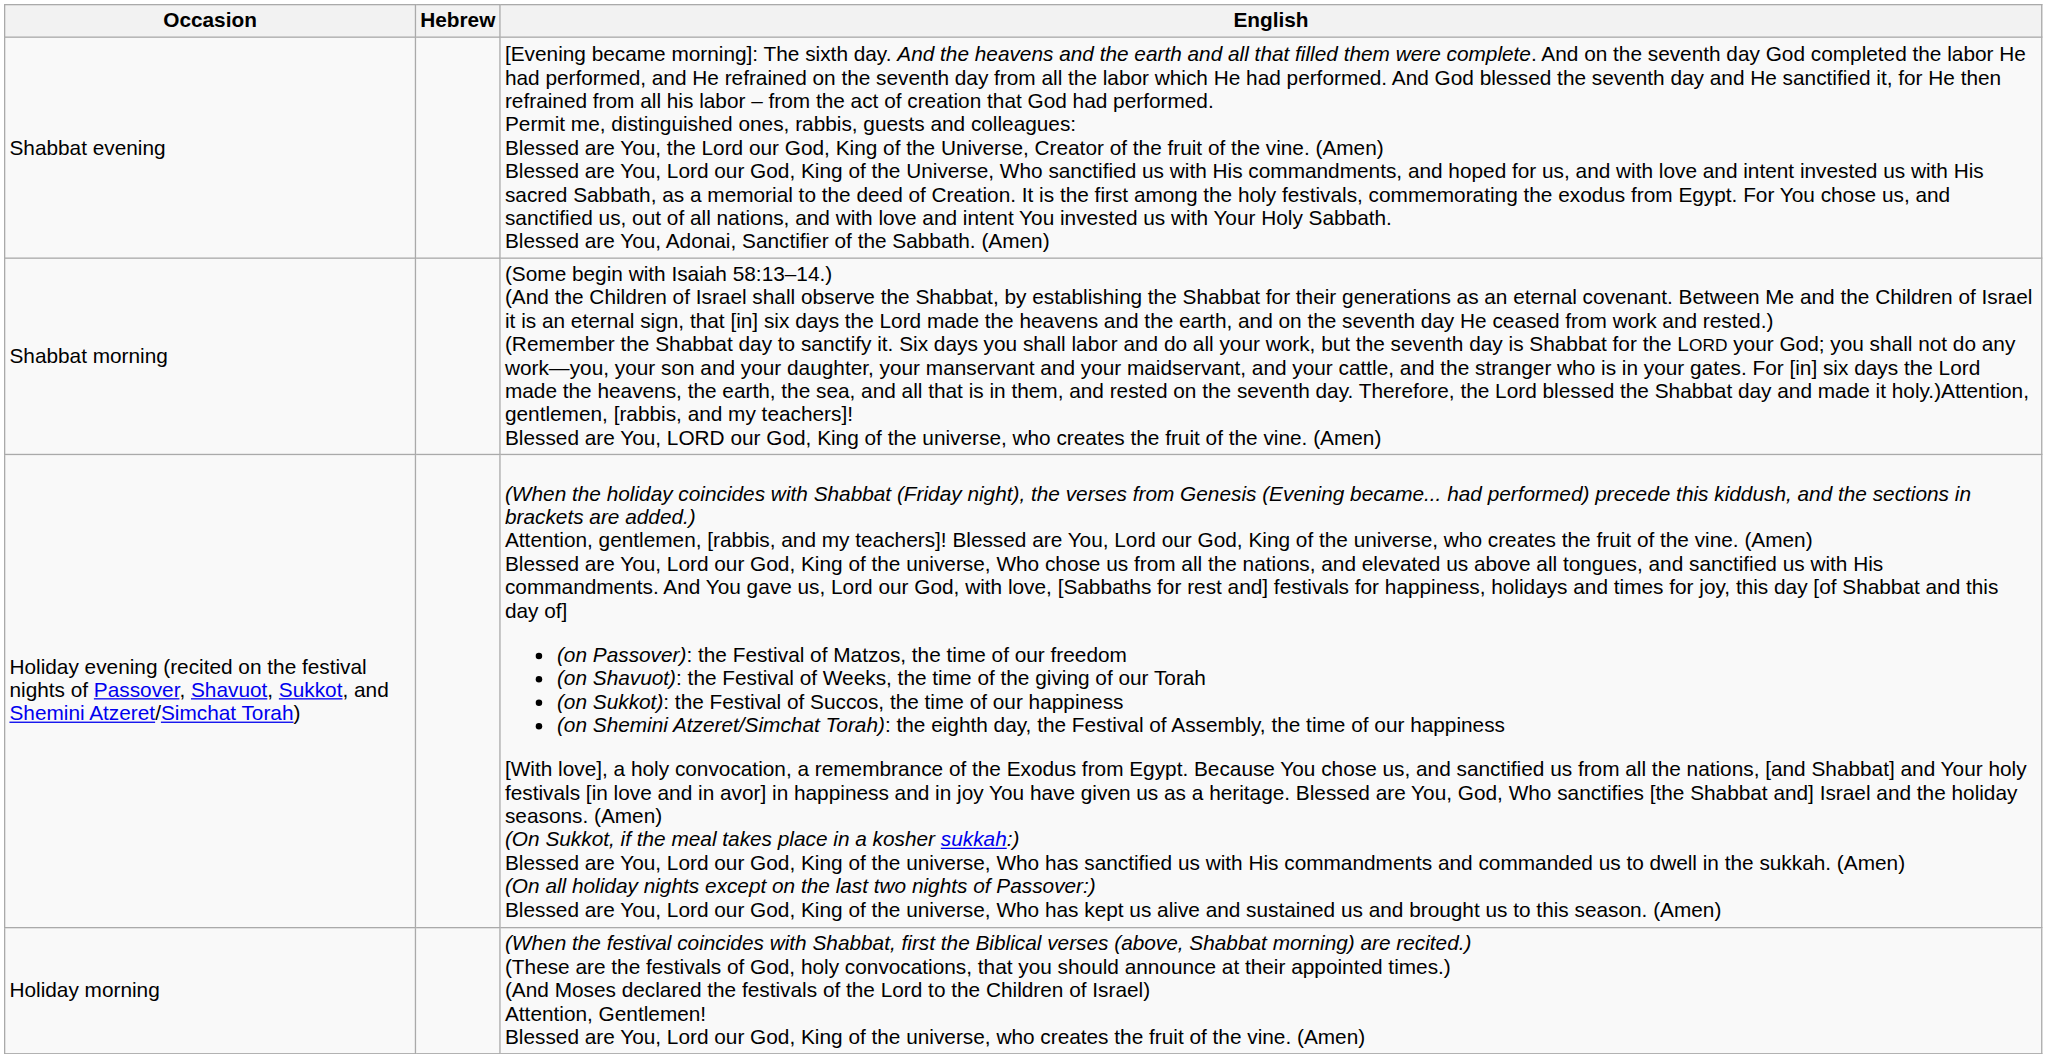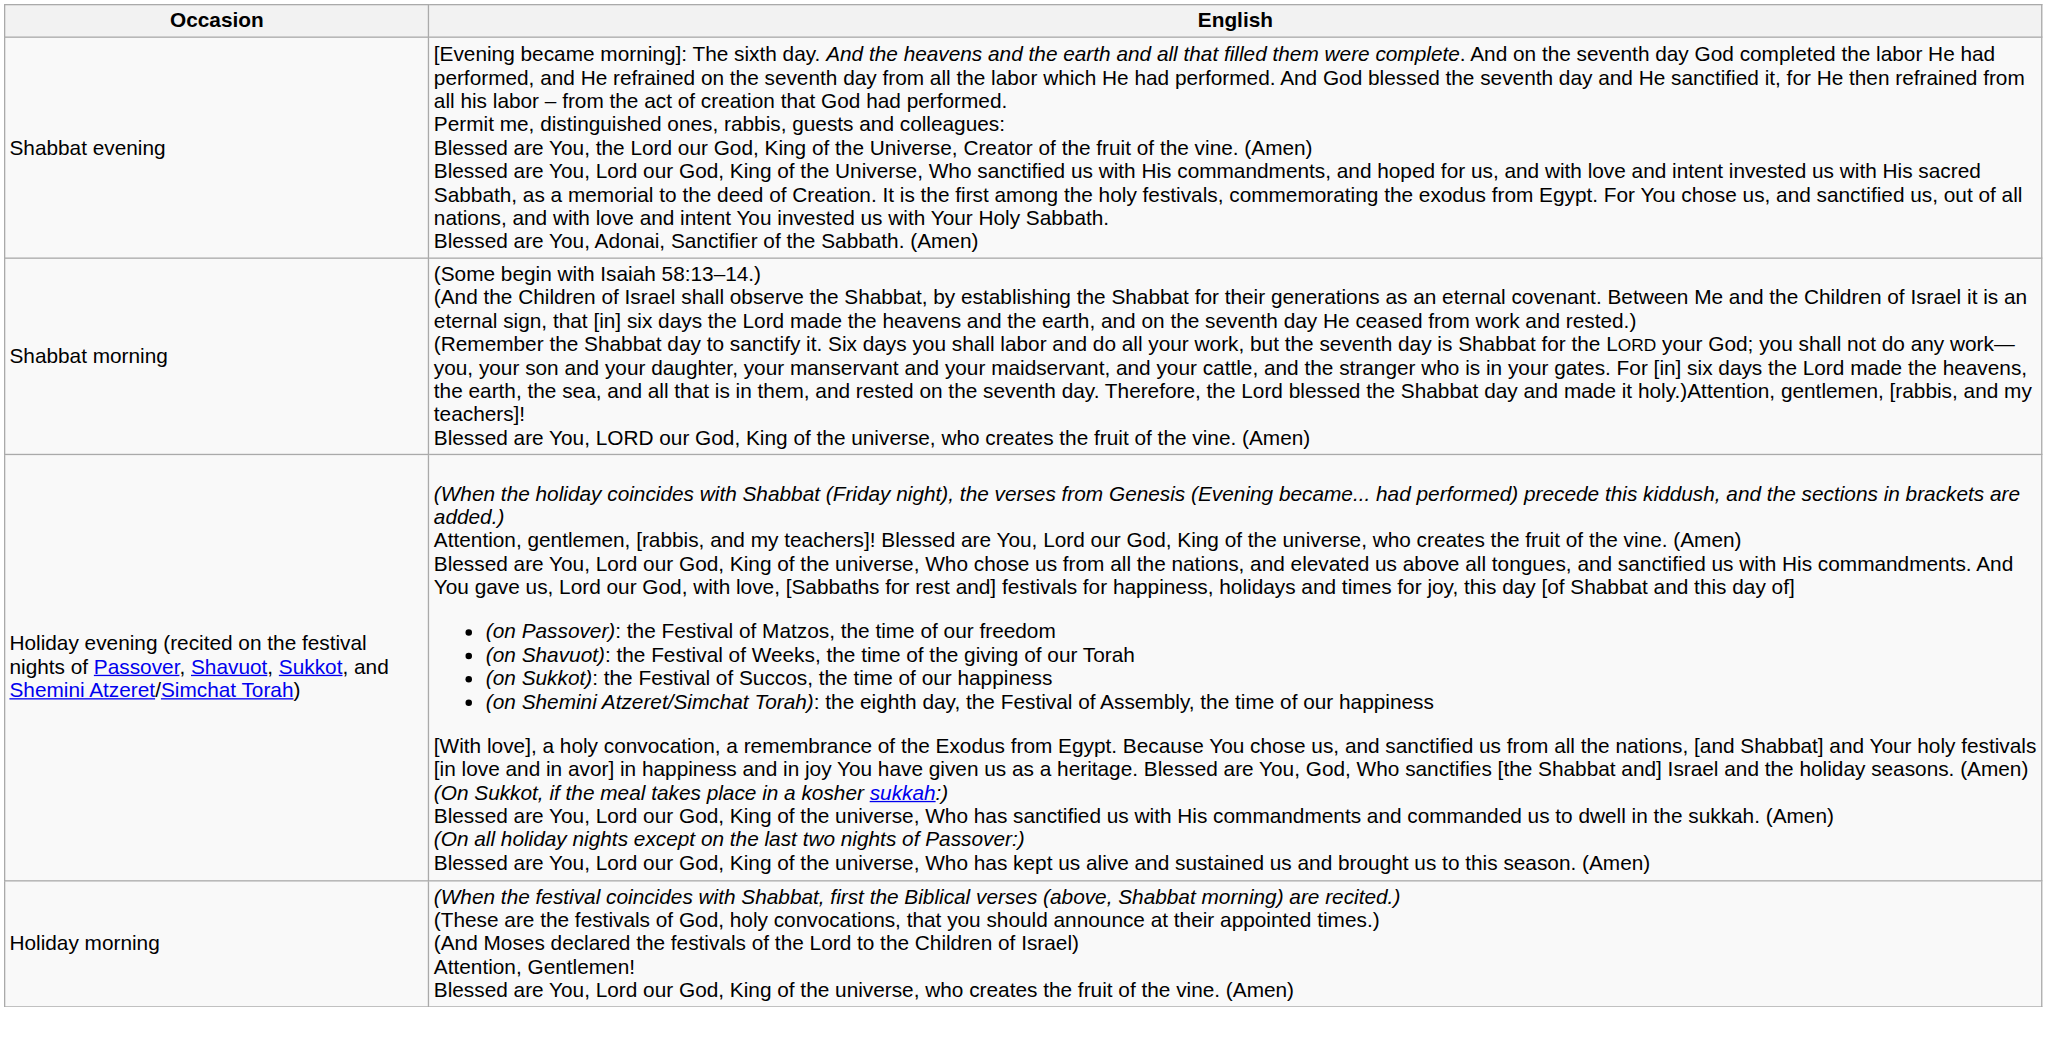 <table class="wikitable">
 <tr>
 <th>Occasion</th>
-<th>Hebrew</th>
 <th>English</th>
 </tr>
 <tr>
 <td>Shabbat evening</td>
-<td style="text-align:right"><br><br><br><br></td>
 <td>[Evening became morning]: The sixth day. <em>And the heavens and the earth and all that filled them were complete</em>. And on the seventh day God completed the labor He had performed, and He refrained on the seventh day from all the labor which He had performed. And God blessed the seventh day and He sanctified it, for He then refrained from all his labor – from the act of creation that God had performed.<br>Permit me, distinguished ones, rabbis, guests and colleagues:<br>Blessed are You, the Lord our God, King of the Universe, Creator of the fruit of the vine. (Amen)<br>Blessed are You, Lord our God, King of the Universe, Who sanctified us with His commandments, and hoped for us, and with love and intent invested us with His sacred Sabbath, as a memorial to the deed of Creation. It is the first among the holy festivals, commemorating the exodus from Egypt. For You chose us, and sanctified us, out of all nations, and with love and intent You invested us with Your Holy Sabbath.<br>Blessed are You, Adonai, Sanctifier of the Sabbath. (Amen)</td>
 </tr>
 <tr>
 <td>Shabbat morning</td>
-<td style="text-align:right"><br><br><br></td>
 <td>(Some begin with Isaiah 58:13–14.)<br>(And the Children of Israel shall observe the Shabbat, by establishing the Shabbat for their generations as an eternal covenant. Between Me and the Children of Israel it is an eternal sign, that [in] six days the Lord made the heavens and the earth, and on the seventh day He ceased from work and rested.)<br>(Remember the Shabbat day to sanctify it. Six days you shall labor and do all your work, but the seventh day is Shabbat for the L<small>ORD</small> your God; you shall not do any work—you, your son and your daughter, your manservant and your maidservant, and your cattle, and the stranger who is in your gates. For [in] six days the Lord made the heavens, the earth, the sea, and all that is in them, and rested on the seventh day. Therefore, the Lord blessed the Shabbat day and made it holy.)Attention, gentlemen, [rabbis, and my teachers]!<br>Blessed are You, LORD our God, King of the universe, who creates the fruit of the vine. (Amen)</td>
 </tr>
 <tr>
 <td>Holiday evening (recited on the festival nights of <a href='#'>Passover</a>, <a href='#'>Shavuot</a>, <a href='#'>Sukkot</a>, and <a href='#'>Shemini Atzeret</a>/<a href='#'>Simchat Torah</a>)</td>
-<td></td>
 <td><br><em>(When the holiday coincides with Shabbat (Friday night), the verses from Genesis (Evening became... had performed) precede this kiddush, and the sections in brackets are added.)</em><br>Attention, gentlemen, [rabbis, and my teachers]! Blessed are You, Lord our God, King of the universe, who creates the fruit of the vine. (Amen)<br>Blessed are You, Lord our God, King of the universe, Who chose us from all the nations, and elevated us above all tongues, and sanctified us with His commandments. And You gave us, Lord our God, with love, [Sabbaths for rest and] festivals for happiness, holidays and times for joy, this day [of Shabbat and this day of]<ul><li><em>(on Passover)</em>: the Festival of Matzos, the time of our freedom</li><li><em>(on Shavuot)</em>: the Festival of Weeks, the time of the giving of our Torah</li><li><em>(on Sukkot)</em>: the Festival of Succos, the time of our happiness</li><li><em>(on Shemini Atzeret/Simchat Torah)</em>: the eighth day, the Festival of Assembly, the time of our happiness</li></ul>[With love], a holy convocation, a remembrance of the Exodus from Egypt. Because You chose us, and sanctified us from all the nations, [and Shabbat] and Your holy festivals [in love and in avor] in happiness and in joy You have given us as a heritage. Blessed are You, God, Who sanctifies [the Shabbat and] Israel and the holiday seasons. (Amen)<br><em>(On Sukkot, if the meal takes place in a kosher <a href='#'>sukkah</a>:)</em><br>Blessed are You, Lord our God, King of the universe, Who has sanctified us with His commandments and commanded us to dwell in the sukkah. (Amen)<br><em>(On all holiday nights except on the last two nights of Passover:)</em><br>Blessed are You, Lord our God, King of the universe, Who has kept us alive and sustained us and brought us to this season. (Amen)</td>
 </tr>
 <tr>
 <td>Holiday morning</td>
-<td></td>
 <td><em>(When the festival coincides with Shabbat, first the Biblical verses (above, Shabbat morning) are recited.)</em><br>(These are the festivals of God, holy convocations, that you should announce at their appointed times.)<br>(And Moses declared the festivals of the Lord to the Children of Israel)<br>Attention, Gentlemen!<br>Blessed are You, Lord our God, King of the universe, who creates the fruit of the vine. (Amen)</td>
 </tr>
 </table>
